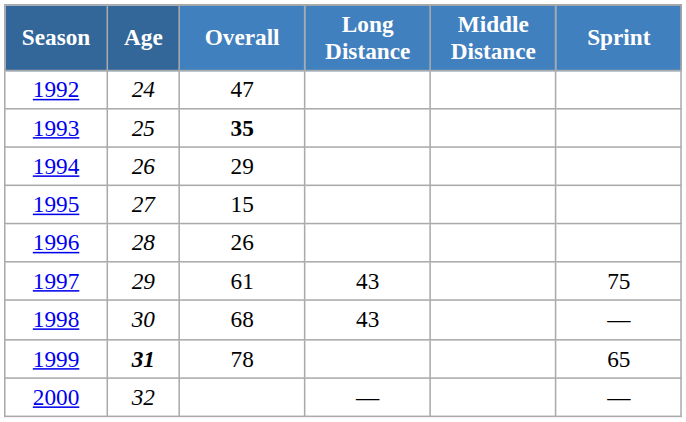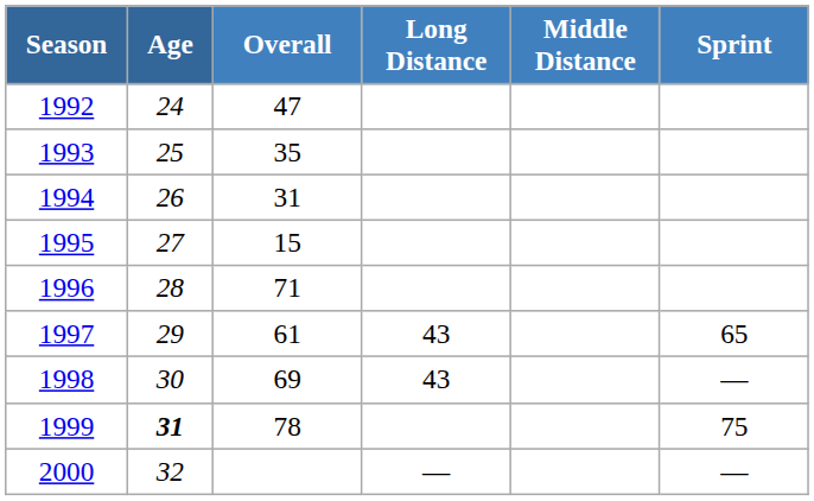 <table class="wikitable" style="font-size:95%; text-align:center; border:grey solid 1px; border-collapse:collapse; background:#ffffff;">
 <tr>
 <th style="background-color:#369; color:white; width:60px;" rowspan="2"> Season </th>
 <th style="background-color:#369; color:white; width:40px;" rowspan="2"> Age </th>
 </tr>
 <tr>
 <th style="background-color:#4180be; color:white; width:75px;">Overall</th>
 <th style="background-color:#4180be; color:white; width:75px;">Long Distance</th>
 <th style="background-color:#4180be; color:white; width:75px;">Middle Distance</th>
 <th style="background-color:#4180be; color:white; width:75px;">Sprint</th>
 </tr>
 <tr>
 <td><a href='#'>1992</a></td>
 <td><em>24</em></td>
 <td>47</td>
 <td></td>
 <td></td>
 <td></td>
 </tr>
 <tr>
 <td><a href='#'>1993</a></td>
 <td><em>25</em></td>
-<td><strong>35</strong></td>
+<td>35</td>
 <td></td>
 <td></td>
 <td></td>
 </tr>
 <tr>
 <td><a href='#'>1994</a></td>
 <td><em>26</em></td>
-<td>29</td>
+<td>31</td>
 <td></td>
 <td></td>
 <td></td>
 </tr>
 <tr>
 <td><a href='#'>1995</a></td>
 <td><em>27</em></td>
 <td>15</td>
 <td></td>
 <td></td>
 <td></td>
 </tr>
 <tr>
 <td><a href='#'>1996</a></td>
 <td><em>28</em></td>
-<td>26</td>
+<td>71</td>
 <td></td>
 <td></td>
 <td></td>
 </tr>
 <tr>
 <td><a href='#'>1997</a></td>
 <td><em>29</em></td>
 <td>61</td>
 <td>43</td>
 <td></td>
-<td>75</td>
+<td>65</td>
 </tr>
 <tr>
 <td><a href='#'>1998</a></td>
 <td><em>30</em></td>
-<td>68</td>
+<td>69</td>
 <td>43</td>
 <td></td>
 <td>—</td>
 </tr>
 <tr>
 <td><a href='#'>1999</a></td>
 <td><strong><em>31</em></strong></td>
 <td>78</td>
 <td></td>
 <td></td>
-<td>65</td>
+<td>75</td>
 </tr>
 <tr>
 <td><a href='#'>2000</a></td>
 <td><em>32</em></td>
 <td></td>
 <td>—</td>
 <td></td>
 <td>—</td>
 </tr>
 </table>
